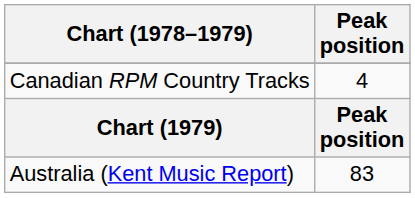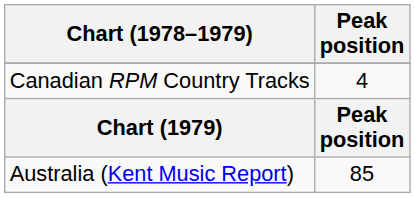 <table class="wikitable sortable">
 <tr>
 <th align="left">Chart (1978–1979)</th>
 <th align="center">Peak<br>position</th>
 </tr>
 <tr>
 </tr>
 <tr>
 </tr>
 <tr>
 <td align="left">Canadian <em>RPM</em> Country Tracks</td>
 <td align="center">4</td>
 </tr>
 <tr>
 <th align="left">Chart (1979)</th>
 <th align="center">Peak<br>position</th>
 </tr>
 <tr>
 <td align="left">Australia (<a href='#'>Kent Music Report</a>)</td>
-<td align="center">83</td>
+<td align="center">85</td>
 </tr>
 </table>
